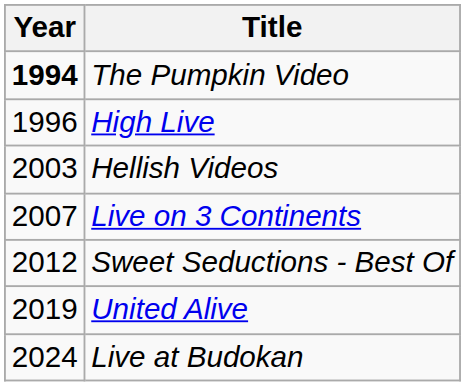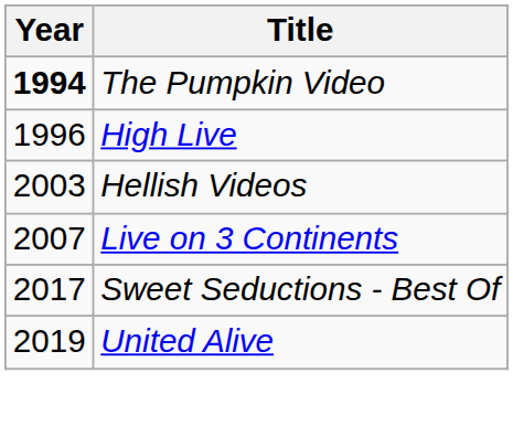 <table class="wikitable">
 <tr>
 <th>Year</th>
 <th>Title</th>
 </tr>
 <tr>
 <td><strong>1994</strong></td>
 <td><em>The Pumpkin Video</em></td>
 </tr>
 <tr>
 <td>1996</td>
 <td><em><a href='#'>High Live</a></em></td>
 </tr>
 <tr>
 <td>2003</td>
 <td><em>Hellish Videos</em></td>
 </tr>
 <tr>
 <td>2007</td>
 <td><em><a href='#'>Live on 3 Continents</a></em></td>
 </tr>
 <tr>
-<td>2012</td>
+<td>2017</td>
 <td><em>Sweet Seductions - Best Of</em></td>
 </tr>
 <tr>
 <td>2019</td>
 <td><em><a href='#'>United Alive</a></em></td>
 </tr>
-<tr>
-<td>2024</td>
-<td><em>Live at Budokan</em></td>
-</tr>
 </table>
